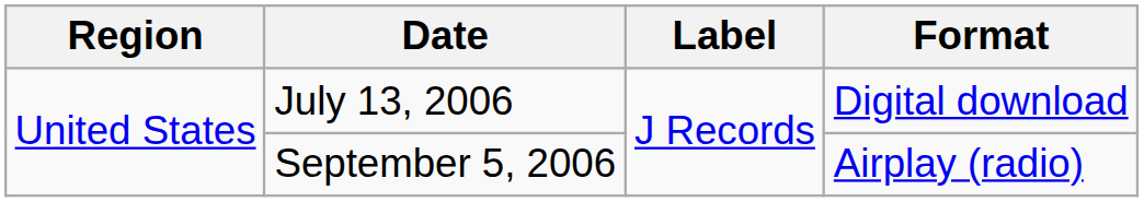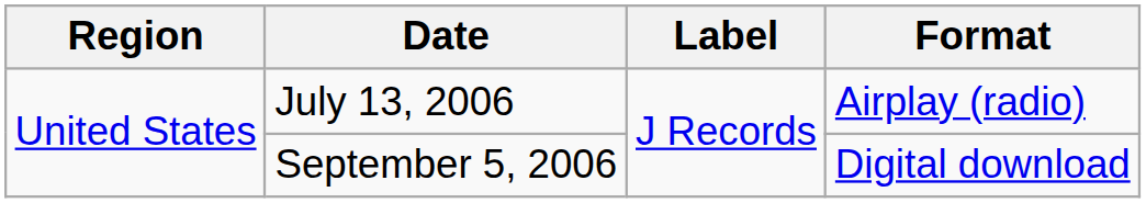 <table class="wikitable">
 <tr>
 <th>Region</th>
 <th>Date</th>
 <th>Label</th>
 <th>Format</th>
 </tr>
 <tr>
 <td rowspan="2"><a href='#'>United States</a></td>
 <td>July 13, 2006</td>
 <td rowspan="2"><a href='#'>J Records</a></td>
-<td><a href='#'>Digital download</a></td>
+<td><a href='#'>Airplay (radio)</a></td>
 </tr>
 <tr>
 <td>September 5, 2006</td>
-<td><a href='#'>Airplay (radio)</a></td>
+<td><a href='#'>Digital download</a></td>
 </tr>
 </table>
